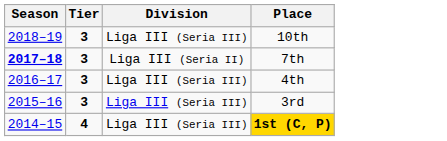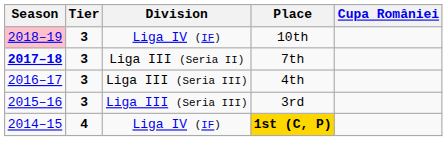 <table class="wikitable" style="text-align:center; font-size:90%">
 <tr>
 <th>Season</th>
 <th>Tier</th>
 <th>Division</th>
 <th>Place</th>
+<th><a href='#'>Cupa României</a></th>
 </tr>
 <tr>
-<td><a href='#'>2018–19</a></td>
+<td style="background: pink;"><a href='#'>2018–19</a></td>
 <td><strong>3</strong></td>
-<td>Liga III <small>(Seria III)</small></td>
+<td><a href='#'>Liga IV</a> <small>(<a href='#'>IF</a>)</small></td>
 <td>10th</td>
+<td></td>
 </tr>
 <tr>
 <td><strong><a href='#'>2017–18</a></strong></td>
 <td><strong>3</strong></td>
 <td>Liga III <small>(Seria II)</small></td>
 <td>7th</td>
+<td></td>
 </tr>
 <tr>
 <td><a href='#'>2016–17</a></td>
 <td><strong>3</strong></td>
 <td>Liga III <small>(Seria III)</small></td>
 <td>4th</td>
+<td></td>
 </tr>
 <tr>
 <td><a href='#'>2015–16</a></td>
 <td><strong>3</strong></td>
 <td><a href='#'>Liga III</a> <small>(Seria III)</small></td>
 <td>3rd</td>
+<td></td>
 </tr>
 <tr>
 <td><a href='#'>2014–15</a></td>
 <td><strong>4</strong></td>
-<td>Liga III <small>(Seria III)</small></td>
+<td><a href='#'>Liga IV</a> <small>(<a href='#'>IF</a>)</small></td>
 <td align=center bgcolor=gold><strong>1st (C, P)</strong></td>
+<td></td>
 </tr>
 </table>
